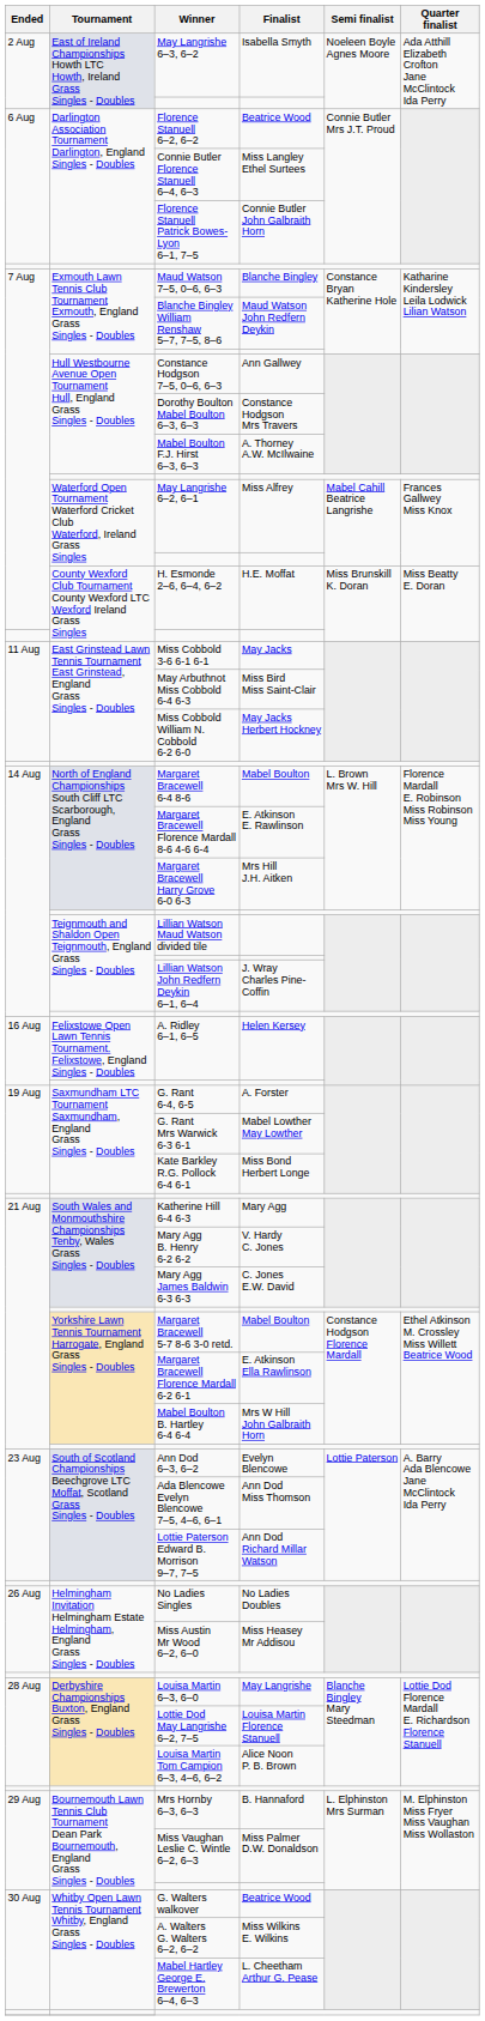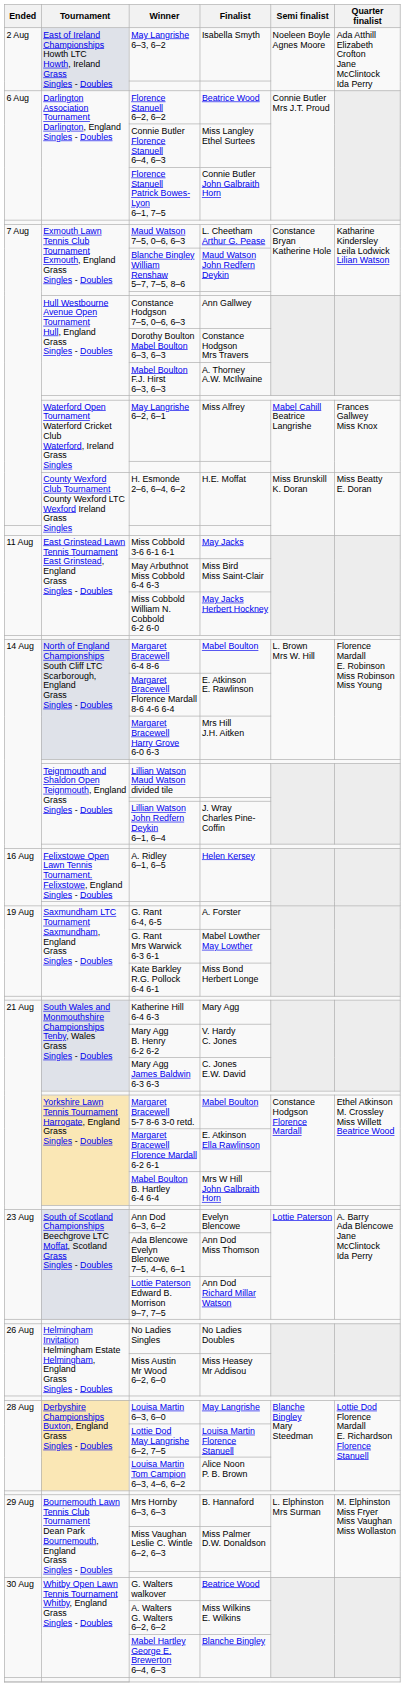 <table class="wikitable" style="font-size:85%;">
 <tr>
 <th width="75">Ended</th>
 <th width="230">Tournament</th>
 <th width="210">Winner</th>
 <th width="210">Finalist</th>
 <th width="170">Semi finalist</th>
 <th width="170">Quarter finalist</th>
 </tr>
 <tr valign=top>
 <td rowspan=2>2 Aug</td>
 <td style="background:#dfe2e9" rowspan=2><a href='#'>East of Ireland Championships</a><br>Howth LTC<br><a href='#'>Howth</a>, Ireland<br><a href='#'>Grass</a><br><a href='#'>Singles</a> - <a href='#'>Doubles</a></td>
 <td> <a href='#'>May Langrishe</a> <br>6–3, 6–2</td>
 <td> Isabella Smyth</td>
 <td rowspan=2> Noeleen Boyle<br> Agnes Moore</td>
 <td rowspan=2> Ada Atthill  <br> Elizabeth Crofton<br> Jane McClintock <br> Ida Perry</td>
 </tr>
 <tr valign=top>
 <td></td>
 <td></td>
 </tr>
 <tr valign=top>
 <td rowspan=3>6 Aug</td>
 <td rowspan=3><a href='#'>Darlington Association Tournament</a><br><a href='#'>Darlington</a>, England<br><a href='#'>Singles</a> - <a href='#'>Doubles</a></td>
 <td>  <a href='#'>Florence Stanuell</a><br>6–2, 6–2</td>
 <td> <a href='#'>Beatrice Wood</a></td>
 <td rowspan=3>  Connie Butler<br> Mrs J.T. Proud</td>
 <td style="background:#ededed;" rowspan=3></td>
 </tr>
 <tr valign=top>
 <td>  Connie Butler<br>  <a href='#'>Florence Stanuell</a><br>6–4, 6–3</td>
 <td> Miss Langley<br> Ethel Surtees</td>
 </tr>
 <tr valign=top>
 <td>  <a href='#'>Florence Stanuell</a><br> <a href='#'>Patrick Bowes-Lyon</a><br>6–1, 7–5</td>
 <td>  Connie Butler<br> <a href='#'>John Galbraith Horn</a></td>
 </tr>
 <tr valign=top>
 <td></td>
 <td></td>
 </tr>
 <tr valign=top>
 <td rowspan=10>7 Aug</td>
 <td rowspan=3><a href='#'>Exmouth Lawn Tennis Club Tournament</a><br><a href='#'>Exmouth</a>, England<br>Grass<br><a href='#'>Singles</a> - <a href='#'>Doubles</a></td>
 <td> <a href='#'>Maud Watson</a><br>7–5, 0–6, 6–3</td>
-<td> <a href='#'>Blanche Bingley</a></td>
+<td>  L. Cheetham<br> <a href='#'>Arthur G. Pease</a></td>
 <td rowspan=3> Constance Bryan<br> Katherine Hole</td>
 <td rowspan=3> Katharine Kindersley<br>  Leila Lodwick<br> <a href='#'>Lilian Watson</a></td>
 </tr>
 <tr valign=top>
 <td> <a href='#'>Blanche Bingley</a><br> <a href='#'>William Renshaw</a><br>5–7, 7–5, 8–6</td>
 <td> <a href='#'>Maud Watson</a><br> <a href='#'>John Redfern Deykin</a></td>
 </tr>
 <tr valign=top>
 <td></td>
 <td></td>
 </tr>
 <tr valign=top>
 <td rowspan=3><a href='#'>Hull Westbourne Avenue Open Tournament</a><br><a href='#'>Hull</a>, England<br>Grass<br><a href='#'>Singles</a> - <a href='#'>Doubles</a></td>
 <td> Constance Hodgson <br>7–5, 0–6, 6–3</td>
 <td> Ann Gallwey</td>
 <td style="background:#ededed;" rowspan=3></td>
 <td style="background:#ededed;" rowspan=3></td>
 </tr>
 <tr valign=top>
 <td>  Dorothy Boulton<br> <a href='#'>Mabel Boulton</a><br>6–3, 6–3</td>
 <td> Constance Hodgson<br> Mrs Travers</td>
 </tr>
 <tr valign=top>
 <td> <a href='#'>Mabel Boulton</a><br> F.J. Hirst<br>6–3, 6–3</td>
 <td>  A. Thorney<br> A.W. McIlwaine</td>
 </tr>
 <tr valign=top>
 <td></td>
 <td></td>
 </tr>
 <tr valign=top>
 <td rowspan=2><a href='#'>Waterford Open Tournament</a><br>Waterford Cricket Club<br><a href='#'>Waterford</a>, Ireland<br>Grass<br><a href='#'>Singles</a></td>
 <td> <a href='#'>May Langrishe</a><br>6–2, 6–1</td>
 <td>  Miss Alfrey</td>
 <td rowspan=2> <a href='#'>Mabel Cahill</a><br> Beatrice Langrishe</td>
 <td rowspan=2> Frances Gallwey<br> Miss Knox</td>
 </tr>
 <tr valign=top>
 <td></td>
 <td></td>
 </tr>
 <tr valign=top>
 <td rowspan=2><a href='#'>County Wexford Club Tournament</a><br>County Wexford LTC<br><a href='#'>Wexford</a> Ireland<br>Grass<br><a href='#'>Singles</a></td>
 <td> H. Esmonde<br>2–6, 6–4, 6–2</td>
 <td> H.E. Moffat</td>
 <td rowspan=2> Miss Brunskill<br> K. Doran</td>
 <td rowspan=2> Miss Beatty <br> E. Doran</td>
 </tr>
 <tr valign=top>
 <td></td>
 <td></td>
 </tr>
 <tr valign=top>
 <td rowspan=3>11 Aug</td>
 <td rowspan=3><a href='#'>East Grinstead Lawn Tennis Tournament</a><br><a href='#'>East Grinstead</a>, England<br> Grass<br><a href='#'>Singles</a> - <a href='#'>Doubles</a></td>
 <td> Miss Cobbold<br>3-6 6-1 6-1</td>
 <td> <a href='#'>May Jacks</a></td>
 <td style="background:#ededed;" rowspan=3></td>
 <td style="background:#ededed;" rowspan=3></td>
 </tr>
 <tr valign=top>
 <td> May Arbuthnot<br> Miss Cobbold<br>6-4 6-3</td>
 <td> Miss Bird<br> Miss Saint-Clair</td>
 </tr>
 <tr valign=top>
 <td> Miss Cobbold<br> William N. Cobbold<br>6-2 6-0</td>
 <td> <a href='#'>May Jacks</a><br> <a href='#'>Herbert Hockney</a></td>
 </tr>
 <tr valign=top>
 <td></td>
 <td></td>
 </tr>
 <tr valign=top>
 <td rowspan=8>14 Aug</td>
 <td style="background:#dfe2e9" rowspan=3><a href='#'>North of England Championships</a><br>South Cliff LTC<br>Scarborough, England<br> Grass<br><a href='#'>Singles</a> - <a href='#'>Doubles</a></td>
 <td> <a href='#'>Margaret Bracewell</a><br>6-4 8-6</td>
 <td> <a href='#'>Mabel Boulton</a></td>
 <td rowspan=3> L. Brown <br> Mrs W. Hill</td>
 <td rowspan=3> Florence Mardall<br>  E. Robinson<br> Miss Robinson<br> Miss Young</td>
 </tr>
 <tr valign=top>
 <td> <a href='#'>Margaret Bracewell</a><br> Florence Mardall<br>8-6 4-6 6-4</td>
 <td> E. Atkinson<br> E. Rawlinson</td>
 </tr>
 <tr valign=top>
 <td> <a href='#'>Margaret Bracewell</a><br> <a href='#'>Harry Grove</a><br>6-0 6-3</td>
 <td> Mrs Hill<br> J.H. Aitken</td>
 </tr>
 <tr valign=top>
 <td></td>
 <td></td>
 </tr>
 <tr valign=top>
 <td rowspan=3><a href='#'>Teignmouth and Shaldon Open</a><br><a href='#'>Teignmouth</a>, England<br> Grass<br><a href='#'>Singles</a> - <a href='#'>Doubles</a></td>
 <td> <a href='#'>Lillian Watson</a><br> <a href='#'>Maud Watson</a><br>divided tile</td>
 <td></td>
 <td style="background:#ededed;" rowspan=3></td>
 <td style="background:#ededed;" rowspan=3></td>
 </tr>
 <tr valign=top>
 <td></td>
 <td></td>
 </tr>
 <tr valign=top>
 <td> <a href='#'>Lillian Watson</a><br> <a href='#'>John Redfern Deykin</a><br>6–1, 6–4</td>
 <td> J. Wray<br> Charles Pine-Coffin</td>
 </tr>
 <tr valign=top>
 <td></td>
 <td></td>
 </tr>
 <tr valign=top>
 <td rowspan=2>16 Aug</td>
 <td><a href='#'>Felixstowe Open Lawn Tennis Tournament.</a><br><a href='#'>Felixstowe</a>, England<br><a href='#'>Singles</a> - <a href='#'>Doubles</a></td>
 <td> A. Ridley<br>6–1, 6–5</td>
 <td> <a href='#'>Helen Kersey</a></td>
 <td style="background:#ededed;" rowspan=2></td>
 <td style="background:#ededed;" rowspan=2></td>
 </tr>
 <tr valign=top>
 <td></td>
 <td></td>
 </tr>
 <tr valign=top>
 <td rowspan=3>19 Aug</td>
 <td rowspan=3><a href='#'>Saxmundham LTC Tournament</a><br><a href='#'>Saxmundham</a>, England<br> Grass<br><a href='#'>Singles</a> - <a href='#'>Doubles</a></td>
 <td> G. Rant <br>6-4, 6-5</td>
 <td>  A. Forster</td>
 <td style="background:#ededed;" rowspan=3></td>
 <td style="background:#ededed;" rowspan=3></td>
 </tr>
 <tr valign=top>
 <td> G. Rant<br> Mrs Warwick<br> 6-3 6-1</td>
 <td> Mabel Lowther<br> <a href='#'>May Lowther</a></td>
 </tr>
 <tr valign=top>
 <td> Kate Barkley<br> R.G. Pollock<br>6-4 6-1</td>
 <td> Miss Bond<br> Herbert Longe</td>
 </tr>
 <tr valign=top>
 <td></td>
 <td></td>
 </tr>
 <tr valign=top>
 <td rowspan=8>21 Aug</td>
 <td style="background:#dfe2e9" rowspan=3><a href='#'>South Wales and Monmouthshire Championships</a><br><a href='#'>Tenby</a>, Wales<br> Grass<br><a href='#'>Singles</a> - <a href='#'>Doubles</a></td>
 <td> Katherine Hill<br>6-4 6-3</td>
 <td> Mary Agg</td>
 <td style="background:#ededed;" rowspan=3></td>
 <td style="background:#ededed;" rowspan=3></td>
 </tr>
 <tr valign=top>
 <td> Mary Agg<br> B. Henry<br>6-2 6-2</td>
 <td> V. Hardy<br> C. Jones</td>
 </tr>
 <tr valign=top>
 <td> Mary Agg<br> <a href='#'>James Baldwin</a><br>6-3 6-3</td>
 <td> C. Jones<br> E.W. David</td>
 </tr>
 <tr valign=top>
 <td></td>
 <td></td>
 </tr>
 <tr valign=top>
 <td style="background:#fae7b5" rowspan=3><a href='#'>Yorkshire Lawn Tennis Tournament</a><br><a href='#'>Harrogate</a>, England<br> Grass<br><a href='#'>Singles</a> - <a href='#'>Doubles</a></td>
 <td> <a href='#'>Margaret Bracewell</a><br>5-7 8-6 3-0 retd.</td>
 <td> <a href='#'>Mabel Boulton</a></td>
 <td rowspan=3> Constance Hodgson<br> <a href='#'>Florence Mardall</a></td>
 <td rowspan=3> Ethel Atkinson<br>  M. Crossley<br> Miss Willett<br> <a href='#'>Beatrice Wood</a></td>
 </tr>
 <tr valign=top>
 <td> <a href='#'>Margaret Bracewell</a><br> <a href='#'>Florence Mardall</a><br>6-2 6-1</td>
 <td> E. Atkinson<br> <a href='#'>Ella Rawlinson</a></td>
 </tr>
 <tr valign=top>
 <td> <a href='#'>Mabel Boulton</a><br> B. Hartley<br>6-4 6-4</td>
 <td> Mrs W Hill<br> <a href='#'>John Galbraith Horn</a></td>
 </tr>
 <tr valign=top>
 <td></td>
 <td></td>
 </tr>
 <tr valign=top>
 <td rowspan=3>23 Aug</td>
 <td style="background:#dfe2e9" rowspan=3><a href='#'>South of Scotland Championships</a><br> Beechgrove LTC<br><a href='#'>Moffat</a>, Scotland<br><a href='#'>Grass</a><br><a href='#'>Singles</a> - <a href='#'>Doubles</a></td>
 <td> Ann Dod <br>6–3, 6–2</td>
 <td> Evelyn Blencowe</td>
 <td rowspan=3> <a href='#'>Lottie Paterson</a></td>
 <td rowspan=3> A. Barry<br> Ada Blencowe<br> Jane McClintock <br> Ida Perry</td>
 </tr>
 <tr valign=top>
 <td> Ada Blencowe<br> Evelyn Blencowe<br> 7–5, 4–6, 6–1</td>
 <td> Ann Dod <br> Miss Thomson</td>
 </tr>
 <tr valign=top>
 <td> <a href='#'>Lottie Paterson</a><br> Edward B. Morrison<br>9–7, 7–5</td>
 <td> Ann Dod <br> <a href='#'>Richard Millar Watson</a></td>
 </tr>
 <tr valign=top>
 <td></td>
 <td></td>
 </tr>
 <tr valign=top>
 <td rowspan=2>26 Aug</td>
 <td rowspan=2><a href='#'>Helmingham Invitation</a><br>Helmingham Estate<br><a href='#'>Helmingham</a>, England<br>Grass<br><a href='#'>Singles</a> - <a href='#'>Doubles</a></td>
 <td>No Ladies Singles</td>
 <td>No Ladies Doubles</td>
 <td style="background:#ededed;" rowspan=2></td>
 <td style="background:#ededed;" rowspan=2></td>
 </tr>
 <tr valign=top>
 <td>  Miss Austin<br>  Mr Wood<br>6–2, 6–0</td>
 <td> Miss Heasey<br>  Mr Addisou</td>
 </tr>
 <tr valign=top>
 <td></td>
 <td></td>
 </tr>
 <tr valign=top>
 <td rowspan=3>28 Aug</td>
 <td style="background:#fae7b5" rowspan=3><a href='#'>Derbyshire Championships</a><br><a href='#'>Buxton</a>, England<br>Grass<br><a href='#'>Singles</a> - <a href='#'>Doubles</a></td>
 <td> <a href='#'>Louisa Martin</a><br>6–3, 6–0</td>
 <td> <a href='#'>May Langrishe</a></td>
 <td rowspan=3> <a href='#'>Blanche Bingley</a><br>  Mary Steedman</td>
 <td rowspan=3> <a href='#'>Lottie Dod</a><br> Florence Mardall<br> E. Richardson<br> <a href='#'>Florence Stanuell</a></td>
 </tr>
 <tr valign=top>
 <td> <a href='#'>Lottie Dod</a><br> <a href='#'>May Langrishe</a><br>6–2, 7–5</td>
 <td> <a href='#'>Louisa Martin</a><br>  <a href='#'>Florence Stanuell</a></td>
 </tr>
 <tr valign=top>
 <td> <a href='#'>Louisa Martin</a><br> <a href='#'>Tom Campion</a><br>6–3, 4–6, 6–2</td>
 <td> Alice Noon<br> P. B. Brown</td>
 </tr>
 <tr valign=top>
 <td></td>
 <td></td>
 </tr>
 <tr valign=top>
 <td rowspan=3>29 Aug</td>
 <td rowspan=3><a href='#'>Bournemouth Lawn Tennis Club Tournament</a><br> Dean Park<br><a href='#'>Bournemouth</a>, England<br> Grass<br> <a href='#'>Singles</a> - <a href='#'>Doubles</a></td>
 <td> Mrs Hornby<br>6–3, 6–3</td>
 <td> B. Hannaford</td>
 <td rowspan=3> L. Elphinston<br> Mrs Surman</td>
 <td rowspan=3> M. Elphinston <br> Miss Fryer <br> Miss Vaughan<br> Miss Wollaston</td>
 </tr>
 <tr valign=top>
 <td> Miss Vaughan<br> Leslie C. Wintle<br>6–2, 6–3</td>
 <td> Miss Palmer<br> D.W. Donaldson</td>
 </tr>
 <tr valign=top>
 <td></td>
 <td></td>
 </tr>
 <tr valign=top>
 <td rowspan=3>30 Aug</td>
 <td rowspan=3><a href='#'>Whitby Open Lawn Tennis Tournament</a><br><a href='#'>Whitby</a>, England<br> Grass<br> <a href='#'>Singles</a> - <a href='#'>Doubles</a></td>
 <td> G. Walters<br>walkover</td>
 <td> <a href='#'>Beatrice Wood</a></td>
 <td style="background:#ededed;" rowspan=3></td>
 <td style="background:#ededed;" rowspan=3></td>
 </tr>
 <tr valign=top>
 <td> A. Walters<br> G. Walters<br>6–2, 6–2</td>
 <td> Miss Wilkins<br> E. Wilkins</td>
 </tr>
 <tr valign=top>
 <td> <a href='#'>Mabel Hartley</a><br> <a href='#'>George E. Brewerton</a><br>6–4, 6–3</td>
-<td>  L. Cheetham<br> <a href='#'>Arthur G. Pease</a></td>
+<td> <a href='#'>Blanche Bingley</a></td>
 </tr>
 <tr valign=top>
 <td></td>
 <td></td>
 </tr>
 <tr valign=top>
 </tr>
 </table>
